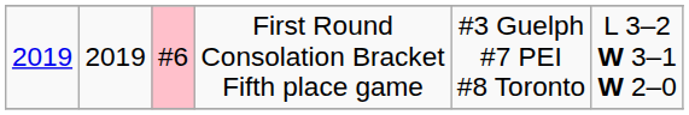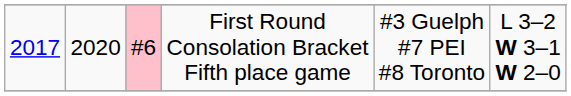 <table class="wikitable" style="text-align:center">
 <tr>
 </tr>
 <tr>
-<td rowspan=1><a href='#'>2019</a></td>
-<td>2019</td>
+<td rowspan=1><a href='#'>2017</a></td>
+<td>2020</td>
 <td style="background: pink;">#6</td>
 <td>First Round<br>Consolation Bracket<br>Fifth place game</td>
 <td>#3 Guelph<br>#7 PEI<br>#8 Toronto</td>
 <td>L 3–2<br><strong>W</strong> 3–1<br><strong>W</strong> 2–0</td>
 </tr>
 <tr style="text-align:center;">
 </tr>
 </table>
